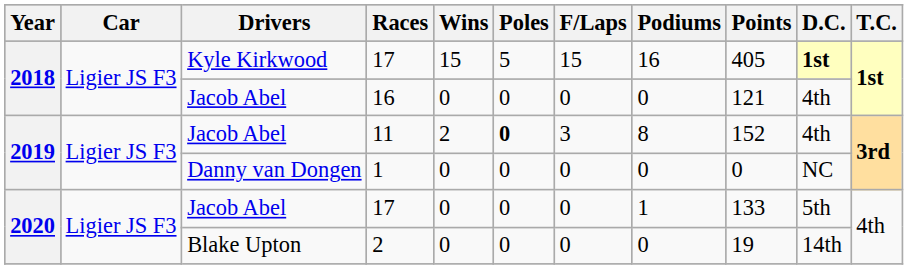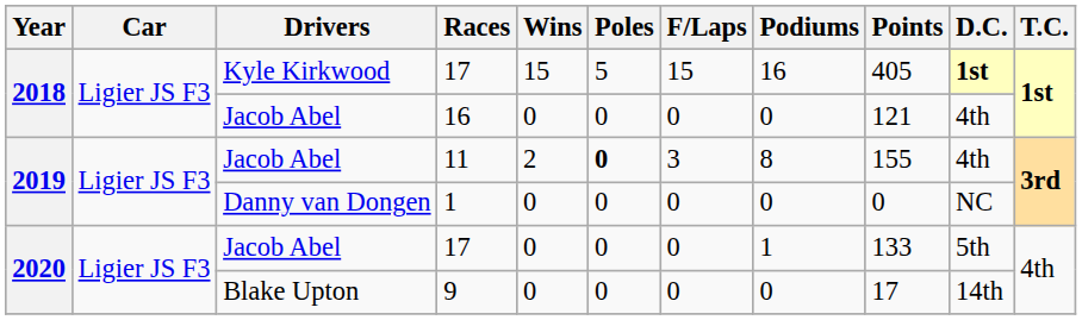 <table class="wikitable" style="font-size:85%">
 <tr>
 <th>Year</th>
 <th>Car</th>
 <th>Drivers</th>
 <th>Races</th>
 <th>Wins</th>
 <th>Poles</th>
 <th>F/Laps</th>
 <th>Podiums</th>
 <th>Points</th>
 <th>D.C.</th>
 <th>T.C.</th>
 </tr>
 <tr>
 <th rowspan="2"><a href='#'>2018</a></th>
 <td rowspan="2"><a href='#'>Ligier JS F3</a></td>
 <td> <a href='#'>Kyle Kirkwood</a></td>
 <td>17</td>
 <td>15</td>
 <td>5</td>
 <td>15</td>
 <td>16</td>
 <td>405</td>
 <td style="background:#FFFFBF;"><strong>1st</strong></td>
 <td rowspan="2" style="background:#FFFFBF;"><strong>1st</strong></td>
 </tr>
 <tr>
 <td> <a href='#'>Jacob Abel</a></td>
 <td>16</td>
 <td>0</td>
 <td>0</td>
 <td>0</td>
 <td>0</td>
 <td>121</td>
 <td>4th</td>
 </tr>
 <tr>
 <th rowspan="2"><a href='#'>2019</a></th>
 <td rowspan="2"><a href='#'>Ligier JS F3</a></td>
 <td> <a href='#'>Jacob Abel</a></td>
 <td>11</td>
 <td>2</td>
 <td><strong>0</strong></td>
 <td>3</td>
 <td>8</td>
-<td>152</td>
+<td>155</td>
 <td>4th</td>
 <td rowspan="2" style="background:#FFDF9F;"><strong>3rd</strong></td>
 </tr>
 <tr>
 <td> <a href='#'>Danny van Dongen</a></td>
 <td>1</td>
 <td>0</td>
 <td>0</td>
 <td>0</td>
 <td>0</td>
 <td>0</td>
 <td>NC</td>
 </tr>
 <tr>
 <th rowspan="2"><a href='#'>2020</a></th>
 <td rowspan="2"><a href='#'>Ligier JS F3</a></td>
 <td> <a href='#'>Jacob Abel</a></td>
 <td>17</td>
 <td>0</td>
 <td>0</td>
 <td>0</td>
 <td>1</td>
 <td>133</td>
 <td>5th</td>
 <td rowspan="2">4th</td>
 </tr>
 <tr>
 <td> Blake Upton</td>
-<td>2</td>
+<td>9</td>
 <td>0</td>
 <td>0</td>
 <td>0</td>
 <td>0</td>
-<td>19</td>
+<td>17</td>
 <td>14th</td>
 </tr>
 </table>
